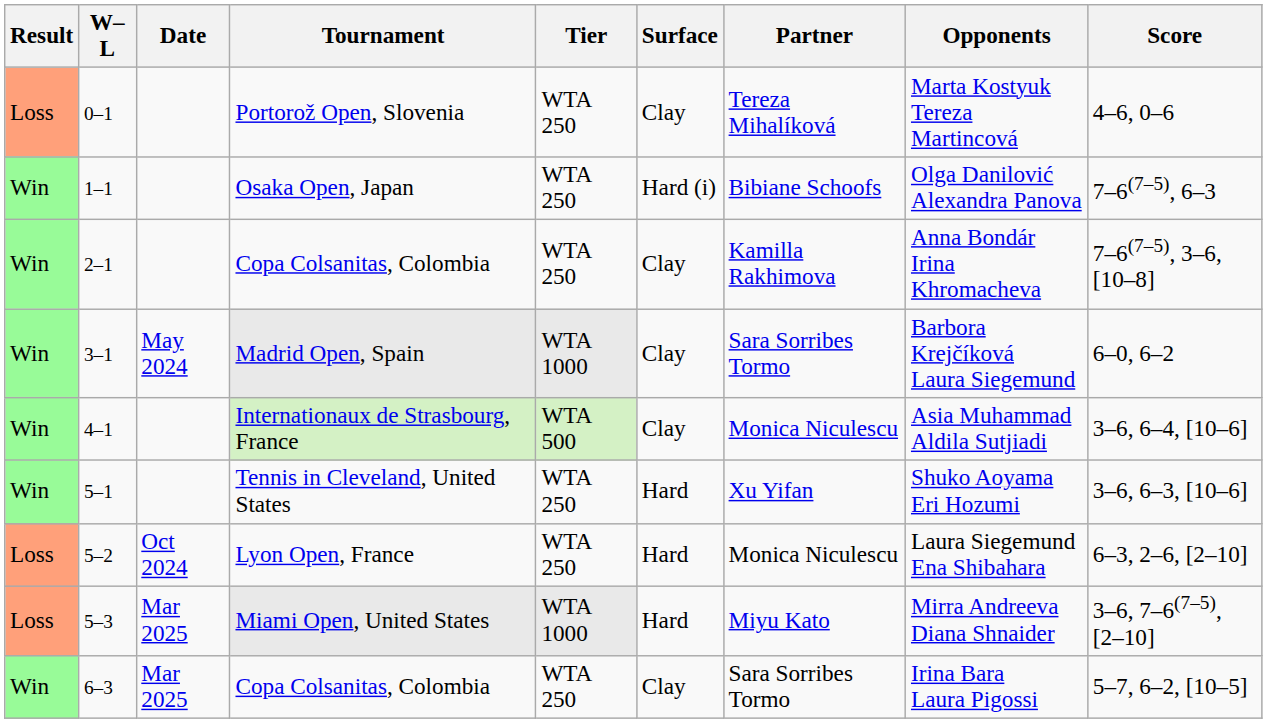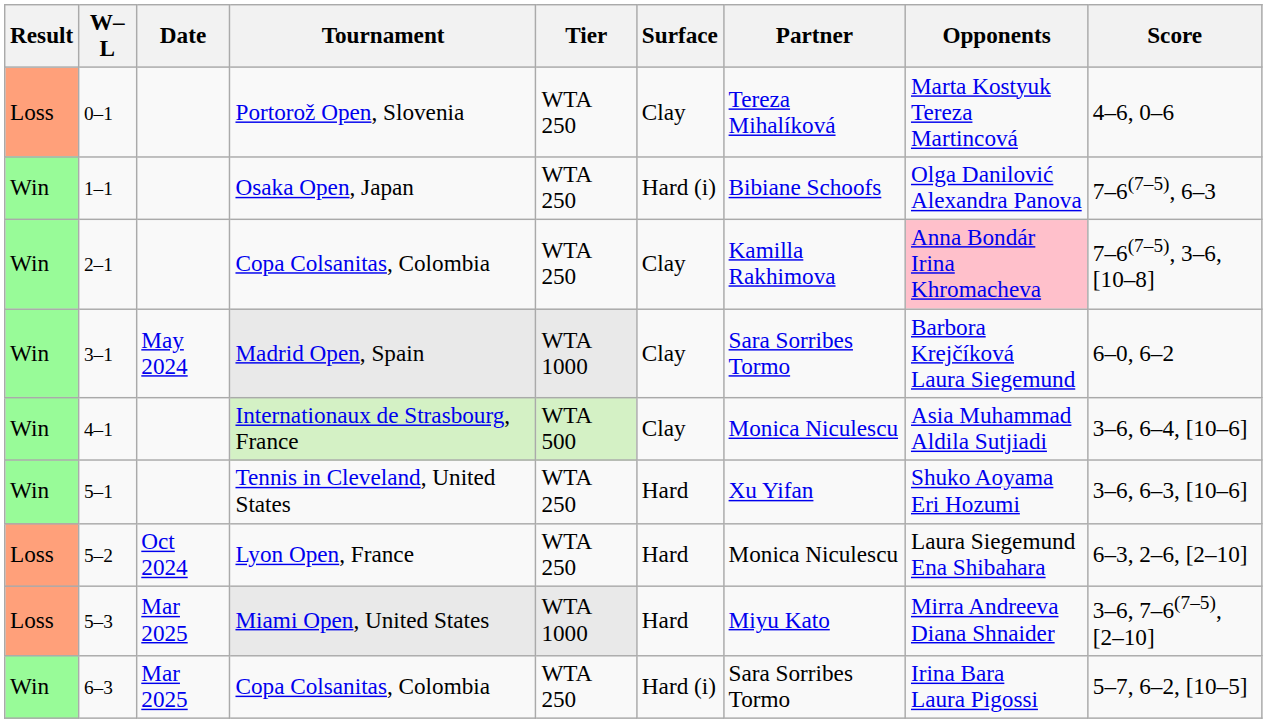 <table class="sortable wikitable">
 <tr>
 <th>Result</th>
 <th class=unsortable>W–L</th>
 <th>Date</th>
 <th>Tournament</th>
 <th>Tier</th>
 <th>Surface</th>
 <th>Partner</th>
 <th>Opponents</th>
 <th class="unsortable">Score</th>
 </tr>
 <tr>
 <td bgcolor=FFA07A>Loss</td>
 <td><small>0–1</small></td>
 <td><a href='#'></a></td>
 <td><a href='#'>Portorož Open</a>, Slovenia</td>
 <td>WTA 250</td>
 <td>Clay</td>
 <td> <a href='#'>Tereza Mihalíková</a></td>
 <td> <a href='#'>Marta Kostyuk</a> <br>  <a href='#'>Tereza Martincová</a></td>
 <td>4–6, 0–6</td>
 </tr>
 <tr>
 <td bgcolor=98FB98>Win</td>
 <td><small>1–1</small></td>
 <td><a href='#'></a></td>
 <td><a href='#'>Osaka Open</a>, Japan</td>
 <td>WTA 250</td>
 <td>Hard (i)</td>
 <td> <a href='#'>Bibiane Schoofs</a></td>
 <td> <a href='#'>Olga Danilović</a> <br>  <a href='#'>Alexandra Panova</a></td>
 <td>7–6<sup>(7–5)</sup>, 6–3</td>
 </tr>
 <tr>
 <td bgcolor=98FB98>Win</td>
 <td><small>2–1</small></td>
 <td><a href='#'></a></td>
 <td><a href='#'>Copa Colsanitas</a>, Colombia</td>
 <td>WTA 250</td>
 <td>Clay</td>
 <td> <a href='#'>Kamilla Rakhimova</a></td>
-<td> <a href='#'>Anna Bondár</a> <br>  <a href='#'>Irina Khromacheva</a></td>
+<td style="background: pink;"> <a href='#'>Anna Bondár</a> <br>  <a href='#'>Irina Khromacheva</a></td>
 <td>7–6<sup>(7–5)</sup>, 3–6, [10–8]</td>
 </tr>
 <tr>
 <td bgcolor=98FB98>Win</td>
 <td><small>3–1</small></td>
 <td><a href='#'>May 2024</a></td>
 <td style=background:#e9e9e9><a href='#'>Madrid Open</a>, Spain</td>
 <td style=background:#e9e9e9>WTA 1000</td>
 <td>Clay</td>
 <td> <a href='#'>Sara Sorribes Tormo</a></td>
 <td> <a href='#'>Barbora Krejčíková</a> <br>  <a href='#'>Laura Siegemund</a></td>
 <td>6–0, 6–2</td>
 </tr>
 <tr>
 <td bgcolor=98FB98>Win</td>
 <td><small>4–1</small></td>
 <td><a href='#'></a></td>
 <td style=background:#d4f1c5><a href='#'>Internationaux de Strasbourg</a>, France</td>
 <td style=background:#d4f1c5>WTA 500</td>
 <td>Clay</td>
 <td> <a href='#'>Monica Niculescu</a></td>
 <td> <a href='#'>Asia Muhammad</a> <br>  <a href='#'>Aldila Sutjiadi</a></td>
 <td>3–6, 6–4, [10–6]</td>
 </tr>
 <tr>
 <td bgcolor=98FB98>Win</td>
 <td><small>5–1</small></td>
 <td><a href='#'></a></td>
 <td><a href='#'>Tennis in Cleveland</a>, United States</td>
 <td>WTA 250</td>
 <td>Hard</td>
 <td> <a href='#'>Xu Yifan</a></td>
 <td> <a href='#'>Shuko Aoyama</a> <br>  <a href='#'>Eri Hozumi</a></td>
 <td>3–6, 6–3, [10–6]</td>
 </tr>
 <tr>
 <td style="background:#ffa07a;">Loss</td>
 <td><small>5–2</small></td>
 <td><a href='#'>Oct 2024</a></td>
 <td><a href='#'>Lyon Open</a>, France</td>
 <td>WTA 250</td>
 <td>Hard</td>
 <td> Monica Niculescu</td>
 <td> Laura Siegemund <br>  <a href='#'>Ena Shibahara</a></td>
 <td>6–3, 2–6, [2–10]</td>
 </tr>
 <tr>
 <td bgcolor=FFA07A>Loss</td>
 <td><small>5–3</small></td>
 <td><a href='#'>Mar 2025</a></td>
 <td style=background:#e9e9e9><a href='#'>Miami Open</a>, United States</td>
 <td style=background:#e9e9e9>WTA 1000</td>
 <td>Hard</td>
 <td> <a href='#'>Miyu Kato</a></td>
 <td> <a href='#'>Mirra Andreeva</a> <br>  <a href='#'>Diana Shnaider</a></td>
 <td>3–6, 7–6<sup>(7–5)</sup>, [2–10]</td>
 </tr>
 <tr>
 <td bgcolor=98FB98>Win</td>
 <td><small>6–3</small></td>
 <td><a href='#'>Mar 2025</a></td>
 <td><a href='#'>Copa Colsanitas</a>, Colombia</td>
 <td>WTA 250</td>
-<td>Clay</td>
+<td>Hard (i)</td>
 <td> Sara Sorribes Tormo</td>
 <td> <a href='#'>Irina Bara</a> <br>  <a href='#'>Laura Pigossi</a></td>
 <td>5–7, 6–2, [10–5]</td>
 </tr>
 </table>
